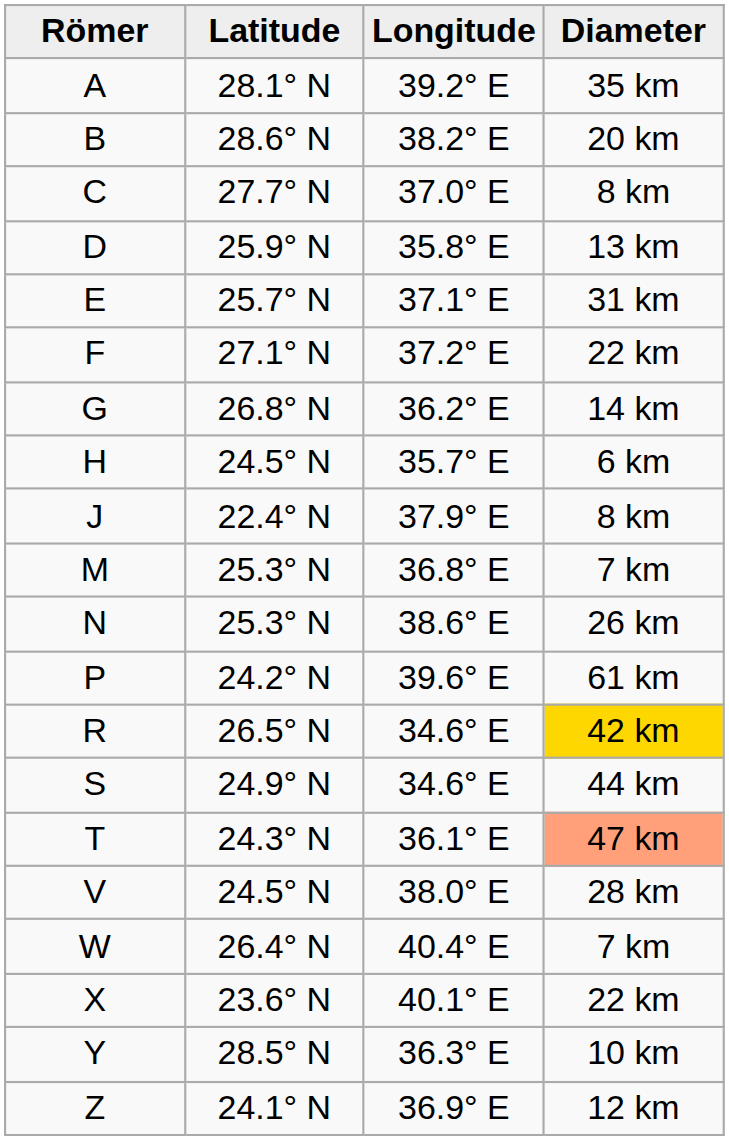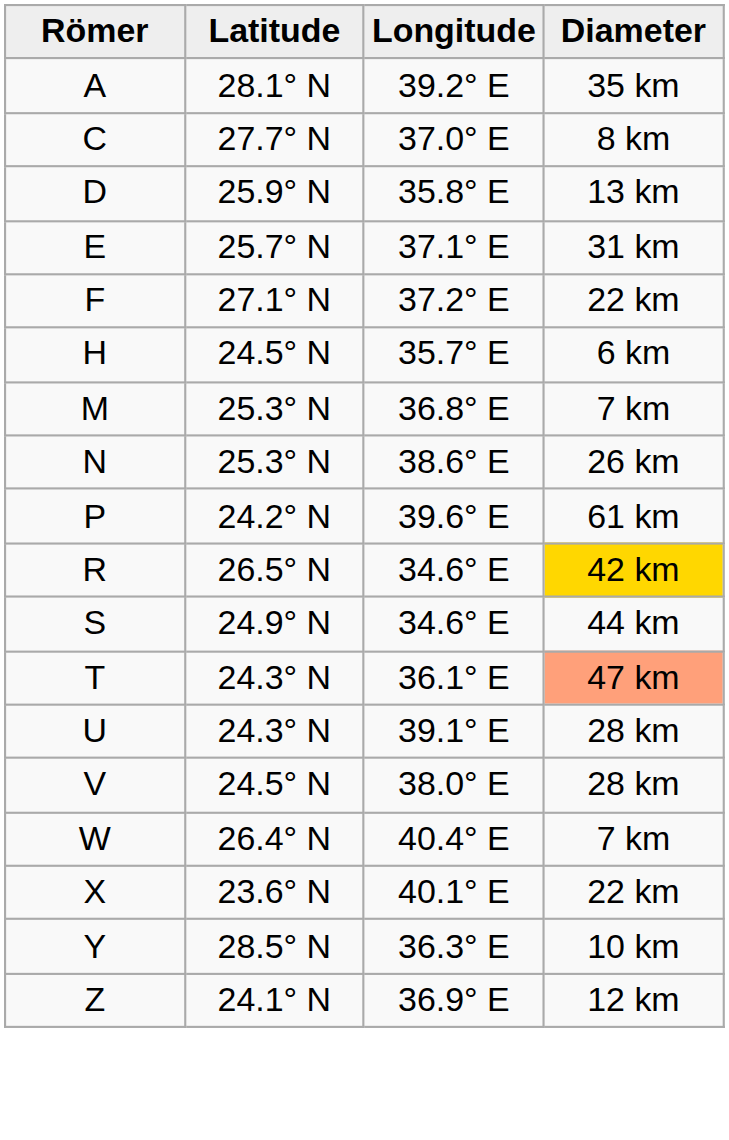 <table class="wikitable">
 <tr>
 <th width="25%" style="background:#eeeeee;">Römer</th>
 <th width="25%" style="background:#eeeeee;">Latitude</th>
 <th width="25%" style="background:#eeeeee;">Longitude</th>
 <th width="25%" style="background:#eeeeee;">Diameter</th>
 </tr>
 <tr>
 <td align="center">A</td>
 <td align="center">28.1° N</td>
 <td align="center">39.2° E</td>
 <td align="center">35 km</td>
-</tr>
-<tr>
-<td align="center">B</td>
-<td align="center">28.6° N</td>
-<td align="center">38.2° E</td>
-<td align="center">20 km</td>
 </tr>
 <tr>
 <td align="center">C</td>
 <td align="center">27.7° N</td>
 <td align="center">37.0° E</td>
 <td align="center">8 km</td>
 </tr>
 <tr>
 <td align="center">D</td>
 <td align="center">25.9° N</td>
 <td align="center">35.8° E</td>
 <td align="center">13 km</td>
 </tr>
 <tr>
 <td align="center">E</td>
 <td align="center">25.7° N</td>
 <td align="center">37.1° E</td>
 <td align="center">31 km</td>
 </tr>
 <tr>
 <td align="center">F</td>
 <td align="center">27.1° N</td>
 <td align="center">37.2° E</td>
 <td align="center">22 km</td>
 </tr>
 <tr>
-<td align="center">G</td>
-<td align="center">26.8° N</td>
-<td align="center">36.2° E</td>
-<td align="center">14 km</td>
-</tr>
-<tr>
 <td align="center">H</td>
 <td align="center">24.5° N</td>
 <td align="center">35.7° E</td>
 <td align="center">6 km</td>
-</tr>
-<tr>
-<td align="center">J</td>
-<td align="center">22.4° N</td>
-<td align="center">37.9° E</td>
-<td align="center">8 km</td>
 </tr>
 <tr>
 <td align="center">M</td>
 <td align="center">25.3° N</td>
 <td align="center">36.8° E</td>
 <td align="center">7 km</td>
 </tr>
 <tr>
 <td align="center">N</td>
 <td align="center">25.3° N</td>
 <td align="center">38.6° E</td>
 <td align="center">26 km</td>
 </tr>
 <tr>
 <td align="center">P</td>
 <td align="center">24.2° N</td>
 <td align="center">39.6° E</td>
 <td align="center">61 km</td>
 </tr>
 <tr>
 <td align="center">R</td>
 <td align="center">26.5° N</td>
 <td align="center">34.6° E</td>
 <td align="center" style="background: gold;">42 km</td>
 </tr>
 <tr>
 <td align="center">S</td>
 <td align="center">24.9° N</td>
 <td align="center">34.6° E</td>
 <td align="center">44 km</td>
 </tr>
 <tr>
 <td align="center">T</td>
 <td align="center">24.3° N</td>
 <td align="center">36.1° E</td>
 <td align="center" style="background: lightsalmon;">47 km</td>
 </tr>
 <tr>
+<td align="center">U</td>
+<td align="center">24.3° N</td>
+<td align="center">39.1° E</td>
+<td align="center">28 km</td>
+</tr>
+<tr>
 <td align="center">V</td>
 <td align="center">24.5° N</td>
 <td align="center">38.0° E</td>
 <td align="center">28 km</td>
 </tr>
 <tr>
 <td align="center">W</td>
 <td align="center">26.4° N</td>
 <td align="center">40.4° E</td>
 <td align="center">7 km</td>
 </tr>
 <tr>
 <td align="center">X</td>
 <td align="center">23.6° N</td>
 <td align="center">40.1° E</td>
 <td align="center">22 km</td>
 </tr>
 <tr>
 <td align="center">Y</td>
 <td align="center">28.5° N</td>
 <td align="center">36.3° E</td>
 <td align="center">10 km</td>
 </tr>
 <tr>
 <td align="center">Z</td>
 <td align="center">24.1° N</td>
 <td align="center">36.9° E</td>
 <td align="center">12 km</td>
 </tr>
 </table>
